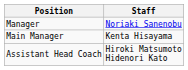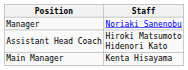 <table class="wikitable">
 <tr>
 <th>Position</th>
 <th>Staff</th>
 </tr>
 <tr>
 <td>Manager</td>
 <td> <a href='#'>Noriaki Sanenobu</a></td>
 </tr>
 <tr>
+<td>Assistant Head Coach</td>
+<td> Hiroki Matsumoto <br>  Hidenori Kato</td>
+</tr>
+<tr>
 <td>Main Manager</td>
 <td> Kenta Hisayama</td>
 </tr>
-<tr>
-<td>Assistant Head Coach</td>
-<td> Hiroki Matsumoto <br>  Hidenori Kato</td>
-</tr>
 </table>
